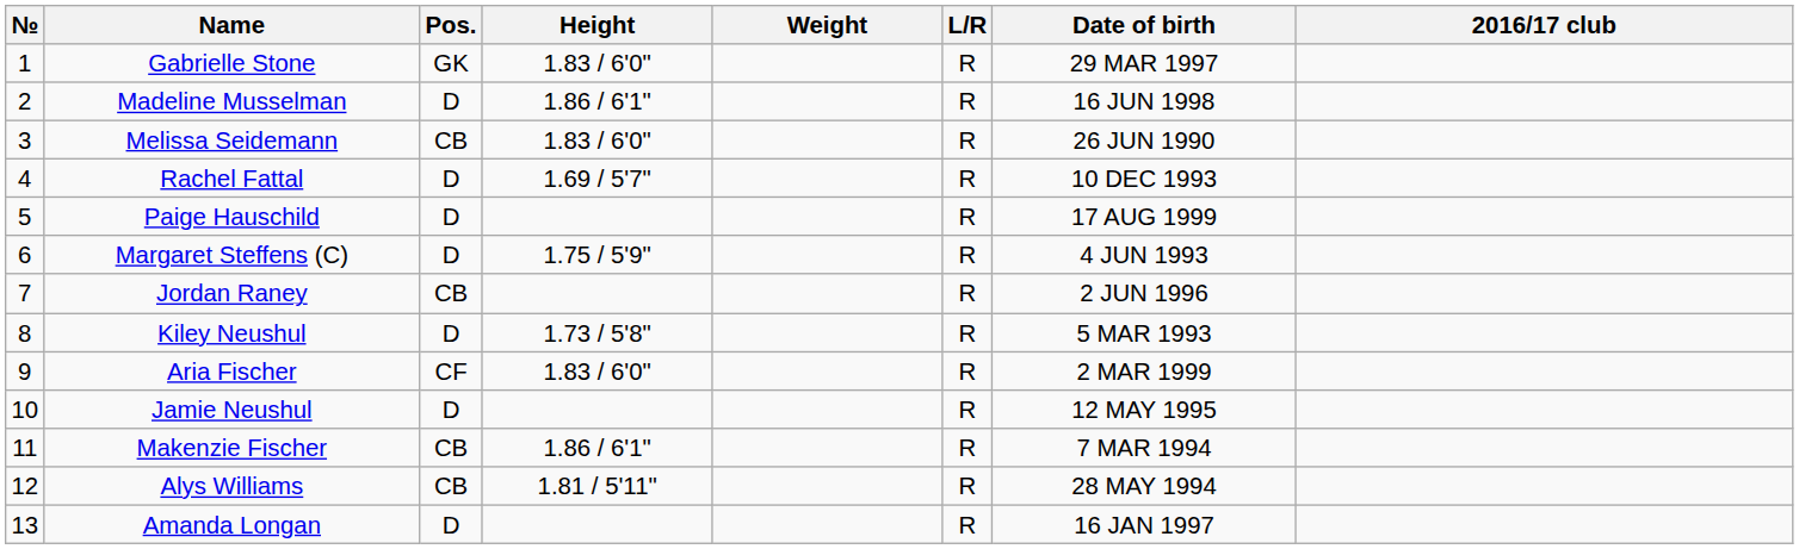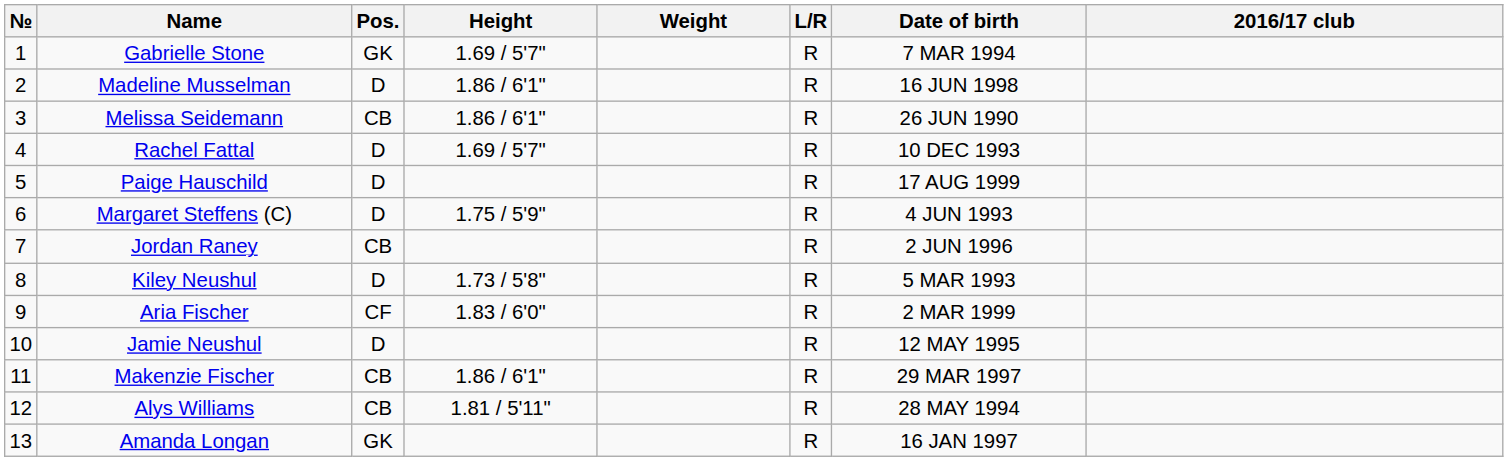 <table class="wikitable sortable" style="font-size:95%; text-align:center;">
 <tr>
 <th>№</th>
 <th style="width:15em">Name</th>
 <th>Pos.</th>
 <th style="width:9em">Height</th>
 <th style="width:9em">Weight</th>
 <th>L/R</th>
 <th style="width:12em">Date of birth</th>
 <th style="width:20em">2016/17 club</th>
 </tr>
 <tr>
 <td>1</td>
 <td><a href='#'>Gabrielle Stone</a></td>
 <td>GK</td>
-<td>1.83 / 6'0"</td>
+<td>1.69 / 5'7"</td>
 <td></td>
 <td>R</td>
-<td>29 MAR 1997</td>
+<td>7 MAR 1994</td>
 <td></td>
 </tr>
 <tr>
 <td>2</td>
 <td><a href='#'>Madeline Musselman</a></td>
 <td>D</td>
 <td>1.86 / 6'1"</td>
 <td></td>
 <td>R</td>
 <td>16 JUN 1998</td>
 <td></td>
 </tr>
 <tr>
 <td>3</td>
 <td><a href='#'>Melissa Seidemann</a></td>
 <td>CB</td>
-<td>1.83 / 6'0"</td>
+<td>1.86 / 6'1"</td>
 <td></td>
 <td>R</td>
 <td>26 JUN 1990</td>
 <td></td>
 </tr>
 <tr>
 <td>4</td>
 <td><a href='#'>Rachel Fattal</a></td>
 <td>D</td>
 <td>1.69 / 5'7"</td>
 <td></td>
 <td>R</td>
 <td>10 DEC 1993</td>
 <td></td>
 </tr>
 <tr>
 <td>5</td>
 <td><a href='#'>Paige Hauschild</a></td>
 <td>D</td>
 <td></td>
 <td></td>
 <td>R</td>
 <td>17 AUG 1999</td>
 <td></td>
 </tr>
 <tr>
 <td>6</td>
 <td><a href='#'>Margaret Steffens</a> (C)</td>
 <td>D</td>
 <td>1.75 / 5'9"</td>
 <td></td>
 <td>R</td>
 <td>4 JUN 1993</td>
 <td></td>
 </tr>
 <tr>
 <td>7</td>
 <td><a href='#'>Jordan Raney</a></td>
 <td>CB</td>
 <td></td>
 <td></td>
 <td>R</td>
 <td>2 JUN 1996</td>
 <td></td>
 </tr>
 <tr>
 <td>8</td>
 <td><a href='#'>Kiley Neushul</a></td>
 <td>D</td>
 <td>1.73 / 5'8"</td>
 <td></td>
 <td>R</td>
 <td>5 MAR 1993</td>
 <td></td>
 </tr>
 <tr>
 <td>9</td>
 <td><a href='#'>Aria Fischer</a></td>
 <td>CF</td>
 <td>1.83 / 6'0"</td>
 <td></td>
 <td>R</td>
 <td>2 MAR 1999</td>
 <td></td>
 </tr>
 <tr>
 <td>10</td>
 <td><a href='#'>Jamie Neushul</a></td>
 <td>D</td>
 <td></td>
 <td></td>
 <td>R</td>
 <td>12 MAY 1995</td>
 <td></td>
 </tr>
 <tr>
 <td>11</td>
 <td><a href='#'>Makenzie Fischer</a></td>
 <td>CB</td>
 <td>1.86 / 6'1"</td>
 <td></td>
 <td>R</td>
-<td>7 MAR 1994</td>
+<td>29 MAR 1997</td>
 <td></td>
 </tr>
 <tr>
 <td>12</td>
 <td><a href='#'>Alys Williams</a></td>
 <td>CB</td>
 <td>1.81 / 5'11"</td>
 <td></td>
 <td>R</td>
 <td>28 MAY 1994</td>
 <td></td>
 </tr>
 <tr>
 <td>13</td>
 <td><a href='#'>Amanda Longan</a></td>
-<td>D</td>
+<td>GK</td>
 <td></td>
 <td></td>
 <td>R</td>
 <td>16 JAN 1997</td>
 <td></td>
 </tr>
 </table>
